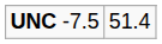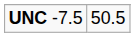 <table class="wikitable">
 <tr align="center">
 </tr>
 <tr align="center">
 <td><strong>UNC</strong> -7.5</td>
-<td>51.4</td>
+<td>50.5</td>
 </tr>
 </table>
